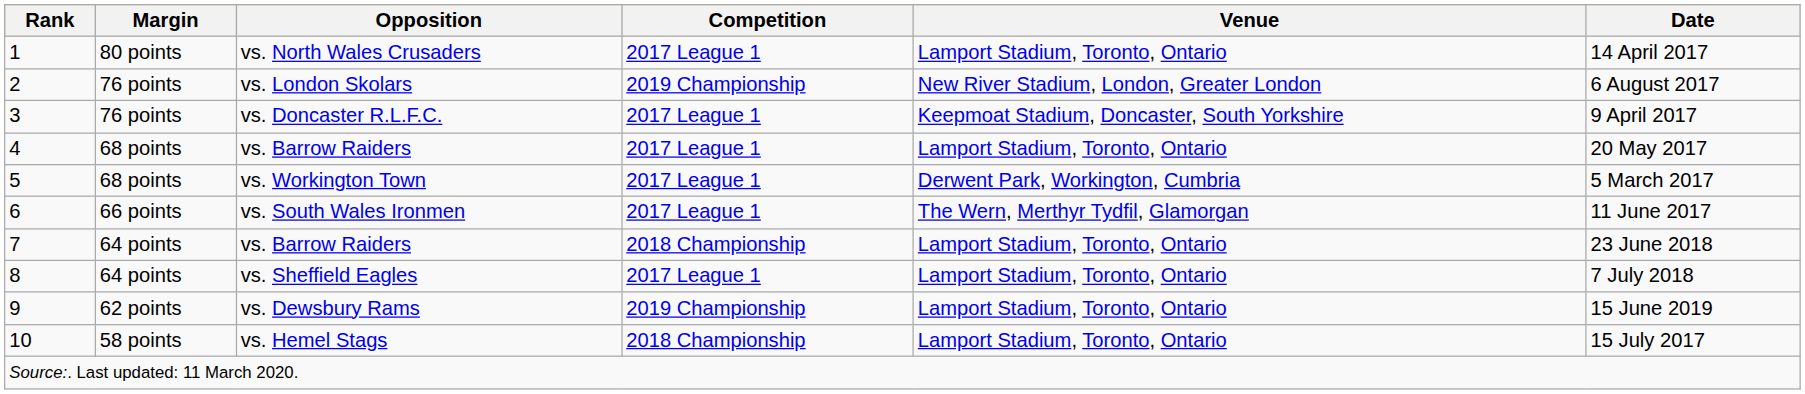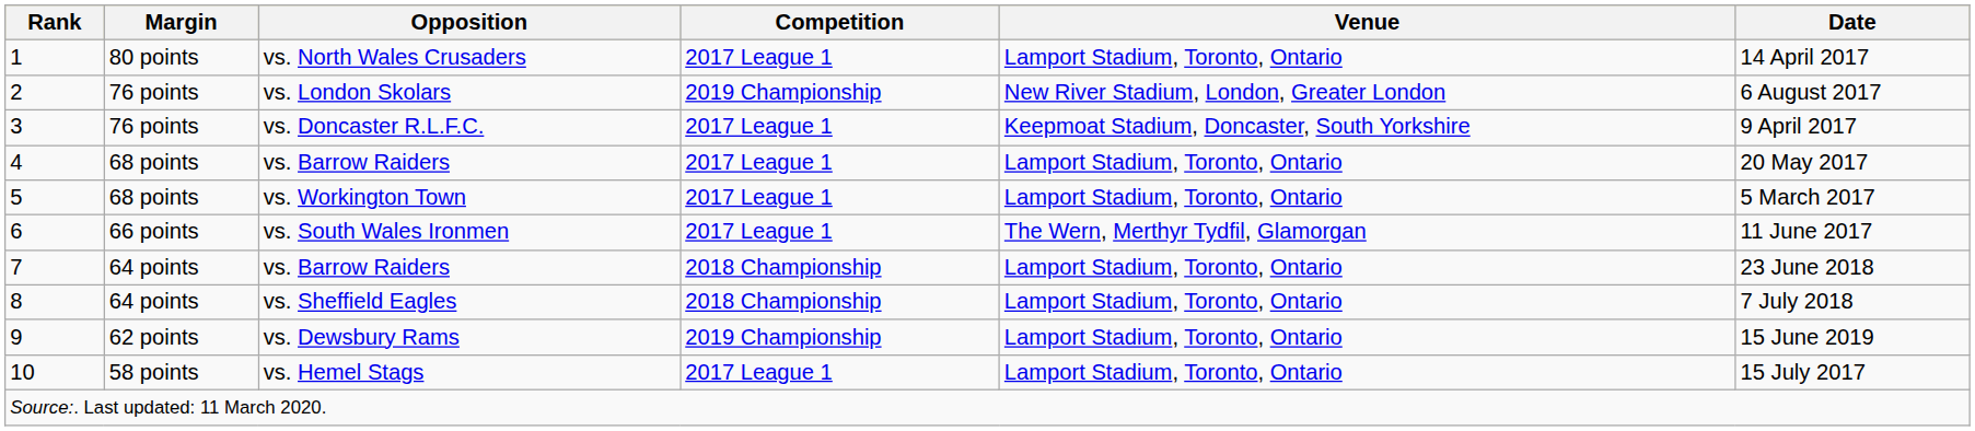 <table class="wikitable sortable" style="width:90%;">
 <tr style="background:#bdb76b;">
 <th>Rank</th>
 <th>Margin</th>
 <th>Opposition</th>
 <th>Competition</th>
 <th>Venue</th>
 <th>Date</th>
 </tr>
 <tr>
 <td>1</td>
 <td>80 points</td>
 <td>vs. <a href='#'>North Wales Crusaders</a></td>
 <td><a href='#'>2017 League 1</a></td>
 <td> <a href='#'>Lamport Stadium</a>, <a href='#'>Toronto</a>, <a href='#'>Ontario</a></td>
 <td>14 April 2017</td>
 </tr>
 <tr>
 <td>2</td>
 <td>76 points</td>
 <td>vs. <a href='#'>London Skolars</a></td>
 <td><a href='#'>2019 Championship</a></td>
 <td> <a href='#'>New River Stadium</a>, <a href='#'>London</a>, <a href='#'>Greater London</a></td>
 <td>6 August 2017</td>
 </tr>
 <tr>
 <td>3</td>
 <td>76 points</td>
 <td>vs. <a href='#'>Doncaster R.L.F.C.</a></td>
 <td><a href='#'>2017 League 1</a></td>
 <td> <a href='#'>Keepmoat Stadium</a>, <a href='#'>Doncaster</a>, <a href='#'>South Yorkshire</a></td>
 <td>9 April 2017</td>
 </tr>
 <tr>
 <td>4</td>
 <td>68 points</td>
 <td>vs. <a href='#'>Barrow Raiders</a></td>
 <td><a href='#'>2017 League 1</a></td>
 <td> <a href='#'>Lamport Stadium</a>, <a href='#'>Toronto</a>, <a href='#'>Ontario</a></td>
 <td>20 May 2017</td>
 </tr>
 <tr>
 <td>5</td>
 <td>68 points</td>
 <td>vs. <a href='#'>Workington Town</a></td>
 <td><a href='#'>2017 League 1</a></td>
-<td> <a href='#'>Derwent Park</a>, <a href='#'>Workington</a>, <a href='#'>Cumbria</a></td>
+<td> <a href='#'>Lamport Stadium</a>, <a href='#'>Toronto</a>, <a href='#'>Ontario</a></td>
 <td>5 March 2017</td>
 </tr>
 <tr>
 <td>6</td>
 <td>66 points</td>
 <td>vs. <a href='#'>South Wales Ironmen</a></td>
 <td><a href='#'>2017 League 1</a></td>
 <td> <a href='#'>The Wern</a>, <a href='#'>Merthyr Tydfil</a>, <a href='#'>Glamorgan</a></td>
 <td>11 June 2017</td>
 </tr>
 <tr>
 <td>7</td>
 <td>64 points</td>
 <td>vs. <a href='#'>Barrow Raiders</a></td>
 <td><a href='#'>2018 Championship</a></td>
 <td> <a href='#'>Lamport Stadium</a>, <a href='#'>Toronto</a>, <a href='#'>Ontario</a></td>
 <td>23 June 2018</td>
 </tr>
 <tr>
 <td>8</td>
 <td>64 points</td>
 <td>vs. <a href='#'>Sheffield Eagles</a></td>
-<td><a href='#'>2017 League 1</a></td>
+<td><a href='#'>2018 Championship</a></td>
 <td> <a href='#'>Lamport Stadium</a>, <a href='#'>Toronto</a>, <a href='#'>Ontario</a></td>
 <td>7 July 2018</td>
 </tr>
 <tr>
 <td>9</td>
 <td>62 points</td>
 <td>vs. <a href='#'>Dewsbury Rams</a></td>
 <td><a href='#'>2019 Championship</a></td>
 <td> <a href='#'>Lamport Stadium</a>, <a href='#'>Toronto</a>, <a href='#'>Ontario</a></td>
 <td>15 June 2019</td>
 </tr>
 <tr>
 <td>10</td>
 <td>58 points</td>
 <td>vs. <a href='#'>Hemel Stags</a></td>
-<td><a href='#'>2018 Championship</a></td>
+<td><a href='#'>2017 League 1</a></td>
 <td> <a href='#'>Lamport Stadium</a>, <a href='#'>Toronto</a>, <a href='#'>Ontario</a></td>
 <td>15 July 2017</td>
 </tr>
 <tr>
 <td colspan="7"><small><em>Source:</em>. Last updated: 11 March 2020.</small></td>
 </tr>
 </table>
